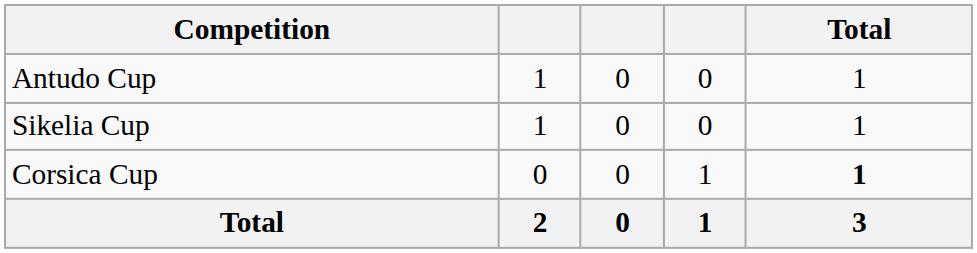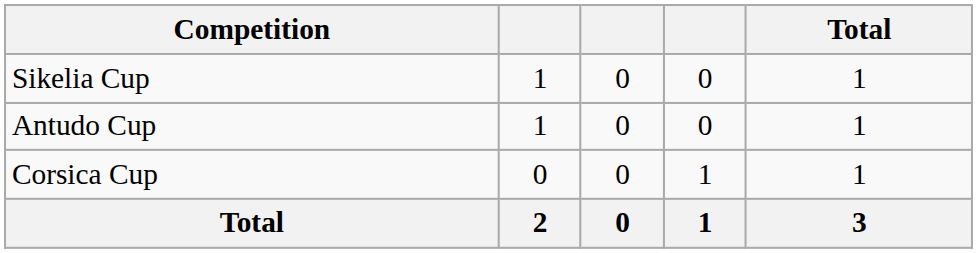 <table class="wikitable" width=30% style="font-size:90%; text-align:center;">
 <tr>
 <th>Competition</th>
 <th></th>
 <th></th>
 <th></th>
 <th>Total</th>
 </tr>
 <tr>
-<td align=left>Antudo Cup</td>
+<td align="left">Sikelia Cup</td>
 <td>1</td>
 <td>0</td>
 <td>0</td>
 <td>1</td>
 </tr>
 <tr>
-<td align="left">Sikelia Cup</td>
+<td align=left>Antudo Cup</td>
 <td>1</td>
 <td>0</td>
 <td>0</td>
 <td>1</td>
 </tr>
 <tr>
 <td align="left">Corsica Cup</td>
 <td>0</td>
 <td>0</td>
 <td>1</td>
-<td><strong>1</strong></td>
+<td>1</td>
 </tr>
 <tr>
 <th>Total</th>
 <th>2</th>
 <th>0</th>
 <th>1</th>
 <th>3</th>
 </tr>
 </table>
